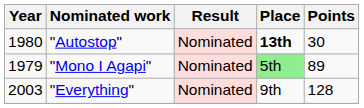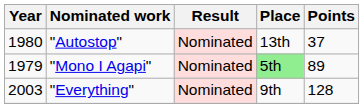 <table class="wikitable">
 <tr>
 <th>Year</th>
 <th>Nominated work</th>
 <th>Result</th>
 <th>Place</th>
 <th>Points</th>
 </tr>
 <tr>
 <td>1980</td>
 <td>"<a href='#'>Autostop</a>"</td>
 <td style="background: #ffdddd">Nominated</td>
-<td><strong>13th</strong></td>
-<td>30</td>
+<td>13th</td>
+<td>37</td>
 </tr>
 <tr>
 <td>1979</td>
 <td>"<a href='#'>Mono I Agapi</a>"</td>
 <td style="background: #ffdddd">Nominated</td>
 <td style="background: lightgreen;">5th</td>
 <td>89</td>
 </tr>
 <tr>
 <td>2003</td>
 <td>"<a href='#'>Everything</a>"</td>
 <td style="background: #ffdddd">Nominated</td>
 <td>9th</td>
 <td>128</td>
 </tr>
 <tr>
 </tr>
 </table>
